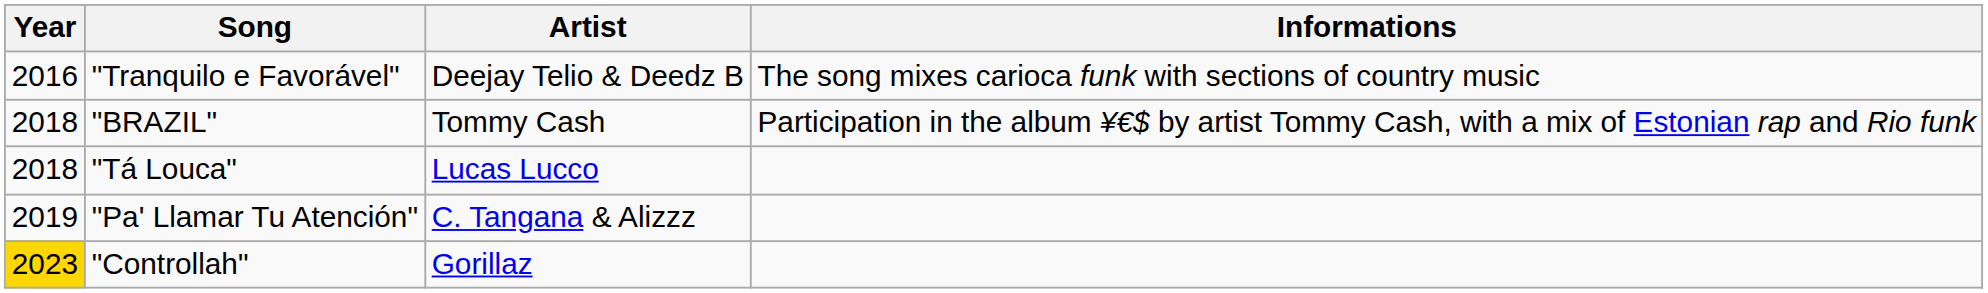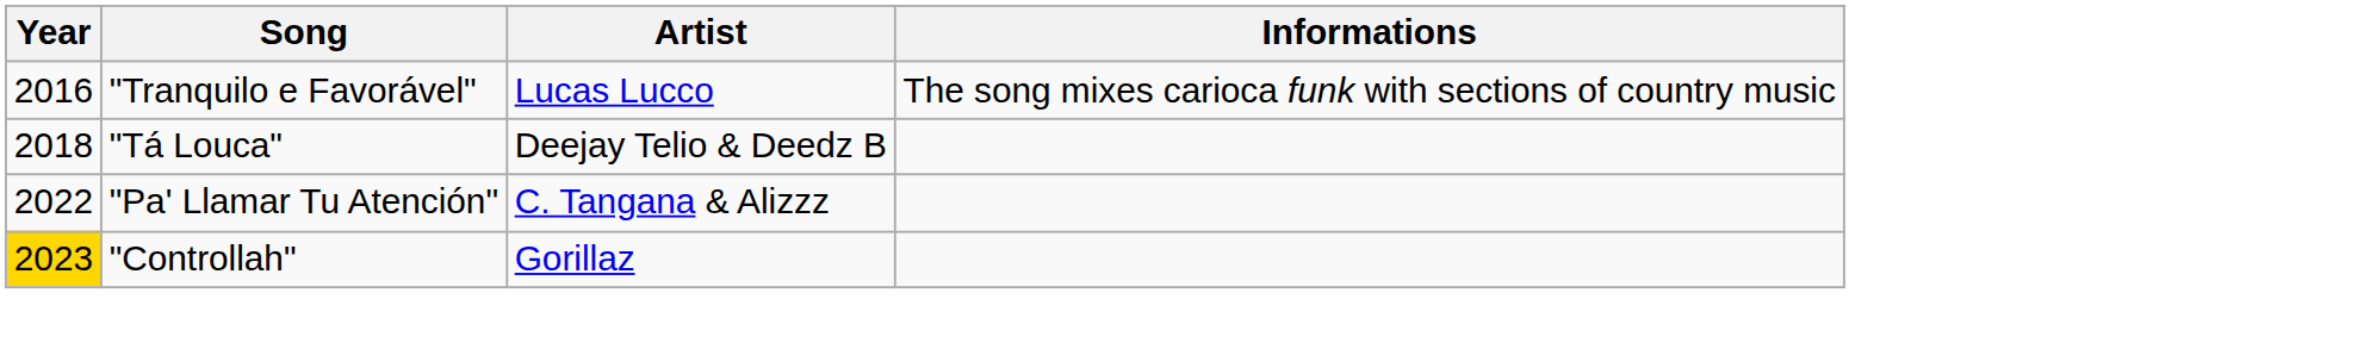 <table class="wikitable">
 <tr>
 <th>Year</th>
 <th>Song</th>
 <th>Artist</th>
 <th>Informations</th>
 </tr>
 <tr>
 <td>2016</td>
 <td>"Tranquilo e Favorável"</td>
-<td>Deejay Telio & Deedz B</td>
+<td><a href='#'>Lucas Lucco</a></td>
 <td>The song mixes carioca <em>funk</em> with sections of country music</td>
 </tr>
 <tr>
 <td>2018</td>
-<td>"BRAZIL"</td>
-<td>Tommy Cash</td>
-<td>Participation in the album <em>¥€$</em> by artist Tommy Cash, with a mix of <a href='#'>Estonian</a> <em>rap</em> and <em>Rio</em> <em>funk</em></td>
-</tr>
-<tr>
-<td>2018</td>
 <td>"Tá Louca"</td>
-<td><a href='#'>Lucas Lucco</a></td>
+<td>Deejay Telio & Deedz B</td>
 <td></td>
 </tr>
 <tr>
-<td>2019</td>
+<td>2022</td>
 <td>"Pa' Llamar Tu Atención"</td>
 <td><a href='#'>C. Tangana</a> & Alizzz</td>
 <td></td>
 </tr>
 <tr>
 <td style="background: gold;">2023</td>
 <td>"Controllah"</td>
 <td><a href='#'>Gorillaz</a></td>
 <td></td>
 </tr>
 </table>
